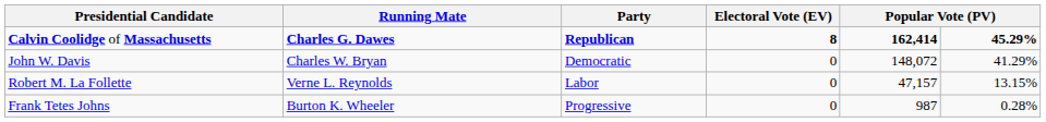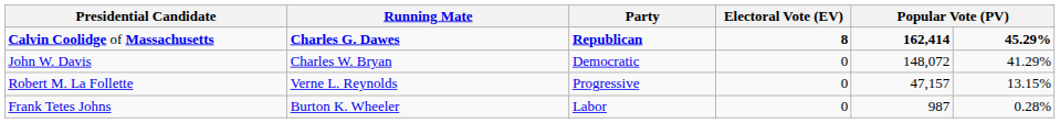 <table class="wikitable">
 <tr>
 <th width="25%">Presidential Candidate</th>
 <th width="25%"><a href='#'>Running Mate</a></th>
 <th width="13%">Party</th>
 <th width="12%">Electoral Vote (EV)</th>
 <th colspan="2" width="18%">Popular Vote (PV)</th>
 </tr>
 <tr>
 <td><strong><a href='#'>Calvin Coolidge</a></strong> of <strong><a href='#'>Massachusetts</a></strong></td>
 <td><strong><a href='#'>Charles G. Dawes</a></strong></td>
 <td><strong><a href='#'>Republican</a></strong></td>
 <td align="right"><strong>8</strong></td>
 <td align="right"><strong>162,414</strong></td>
 <td align="right"><strong>45.29%</strong></td>
 </tr>
 <tr>
 <td><a href='#'>John W. Davis</a></td>
 <td><a href='#'>Charles W. Bryan</a></td>
 <td><a href='#'>Democratic</a></td>
 <td align="right">0</td>
 <td align="right">148,072</td>
 <td align="right">41.29%</td>
 </tr>
 <tr>
 <td><a href='#'>Robert M. La Follette</a></td>
 <td><a href='#'>Verne L. Reynolds</a></td>
-<td><a href='#'>Labor</a></td>
+<td><a href='#'>Progressive</a></td>
 <td align="right">0</td>
 <td align="right">47,157</td>
 <td align="right">13.15%</td>
 </tr>
 <tr>
 <td><a href='#'>Frank Tetes Johns</a></td>
 <td><a href='#'>Burton K. Wheeler</a></td>
-<td><a href='#'>Progressive</a></td>
+<td><a href='#'>Labor</a></td>
 <td align="right">0</td>
 <td align="right">987</td>
 <td align="right">0.28%</td>
 </tr>
 </table>
